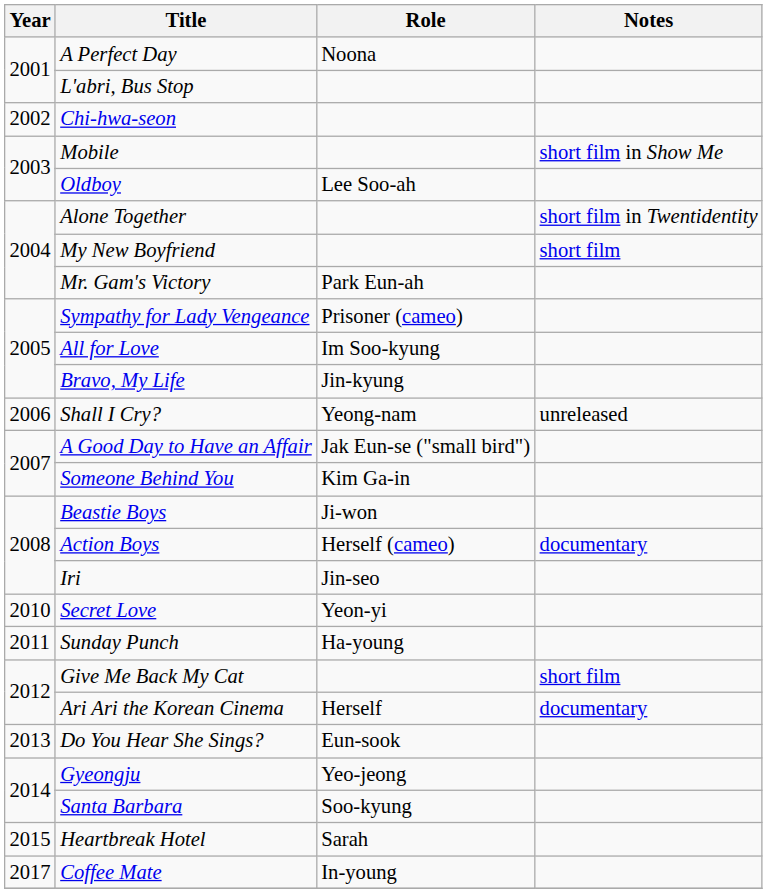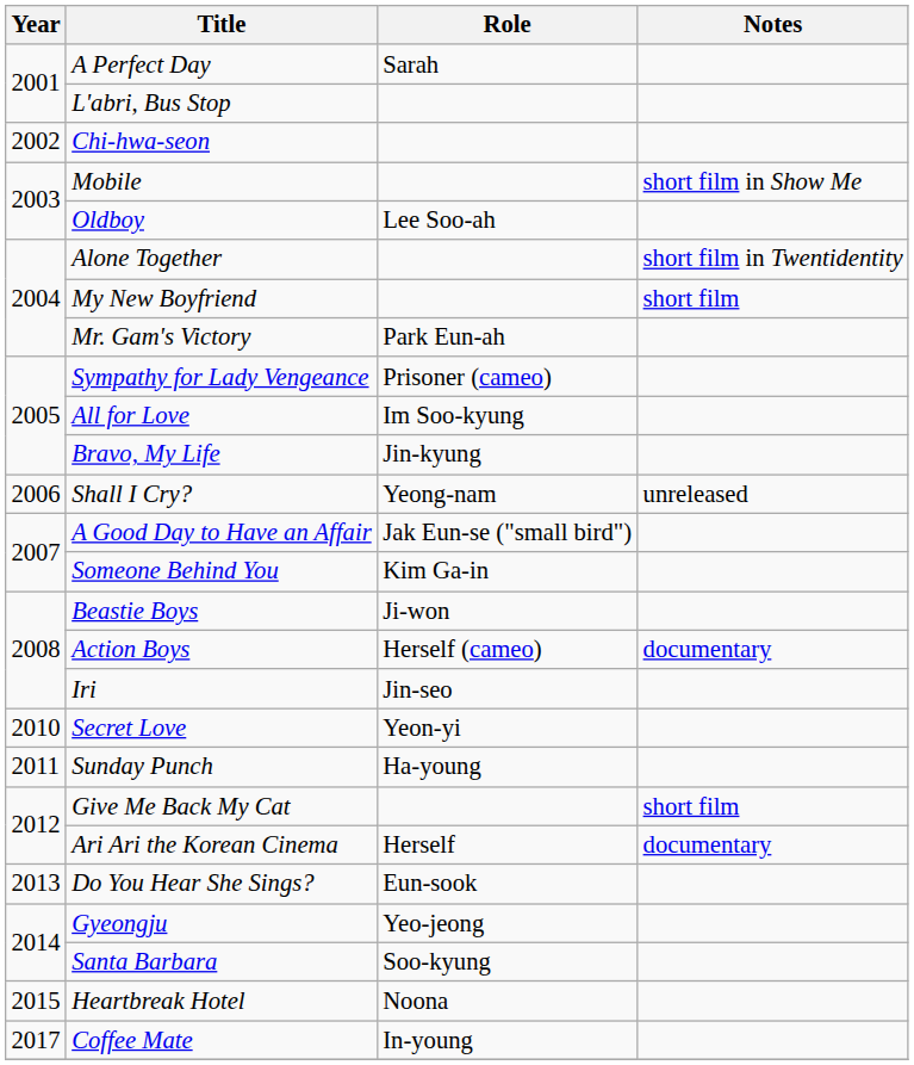 <table class="wikitable sortable">
 <tr>
 <th>Year</th>
 <th>Title</th>
 <th>Role</th>
 <th class="unsortable">Notes</th>
 </tr>
 <tr>
 <td rowspan=2>2001</td>
 <td><em>A Perfect Day</em></td>
-<td>Noona</td>
+<td>Sarah</td>
 <td></td>
 </tr>
 <tr>
 <td><em>L'abri, Bus Stop</em></td>
 <td></td>
 <td></td>
 </tr>
 <tr>
 <td>2002</td>
 <td><em><a href='#'>Chi-hwa-seon</a></em></td>
 <td></td>
 <td></td>
 </tr>
 <tr>
 <td rowspan=2>2003</td>
 <td><em>Mobile</em></td>
 <td></td>
 <td><a href='#'>short film</a> in <em>Show Me</em></td>
 </tr>
 <tr>
 <td><em><a href='#'>Oldboy</a></em></td>
 <td>Lee Soo-ah</td>
 <td></td>
 </tr>
 <tr>
 <td rowspan=3>2004</td>
 <td><em>Alone Together</em></td>
 <td></td>
 <td><a href='#'>short film</a> in <em>Twentidentity</em></td>
 </tr>
 <tr>
 <td><em>My New Boyfriend</em></td>
 <td></td>
 <td><a href='#'>short film</a></td>
 </tr>
 <tr>
 <td><em>Mr. Gam's Victory</em></td>
 <td>Park Eun-ah</td>
 <td></td>
 </tr>
 <tr>
 <td rowspan=3>2005</td>
 <td><em><a href='#'>Sympathy for Lady Vengeance</a></em></td>
 <td>Prisoner (<a href='#'>cameo</a>)</td>
 <td></td>
 </tr>
 <tr>
 <td><em><a href='#'>All for Love</a></em></td>
 <td>Im Soo-kyung</td>
 <td></td>
 </tr>
 <tr>
 <td><em><a href='#'>Bravo, My Life</a></em></td>
 <td>Jin-kyung</td>
 <td></td>
 </tr>
 <tr>
 <td>2006</td>
 <td><em>Shall I Cry?</em></td>
 <td>Yeong-nam</td>
 <td>unreleased</td>
 </tr>
 <tr>
 <td rowspan=2>2007</td>
 <td><em><a href='#'>A Good Day to Have an Affair</a></em></td>
 <td>Jak Eun-se ("small bird")</td>
 <td></td>
 </tr>
 <tr>
 <td><em><a href='#'>Someone Behind You</a></em></td>
 <td>Kim Ga-in</td>
 <td></td>
 </tr>
 <tr>
 <td rowspan=3>2008</td>
 <td><em><a href='#'>Beastie Boys</a></em></td>
 <td>Ji-won</td>
 <td></td>
 </tr>
 <tr>
 <td><em><a href='#'>Action Boys</a></em></td>
 <td>Herself (<a href='#'>cameo</a>)</td>
 <td><a href='#'>documentary</a></td>
 </tr>
 <tr>
 <td><em>Iri</em></td>
 <td>Jin-seo</td>
 <td></td>
 </tr>
 <tr>
 <td>2010</td>
 <td><em><a href='#'>Secret Love</a></em></td>
 <td>Yeon-yi</td>
 <td></td>
 </tr>
 <tr>
 <td>2011</td>
 <td><em>Sunday Punch</em></td>
 <td>Ha-young</td>
 <td></td>
 </tr>
 <tr>
 <td rowspan=2>2012</td>
 <td><em>Give Me Back My Cat</em></td>
 <td></td>
 <td><a href='#'>short film</a></td>
 </tr>
 <tr>
 <td><em>Ari Ari the Korean Cinema</em></td>
 <td>Herself</td>
 <td><a href='#'>documentary</a></td>
 </tr>
 <tr>
 <td>2013</td>
 <td><em>Do You Hear She Sings?</em></td>
 <td>Eun-sook</td>
 <td></td>
 </tr>
 <tr>
 <td rowspan=2>2014</td>
 <td><em><a href='#'>Gyeongju</a></em></td>
 <td>Yeo-jeong</td>
 <td></td>
 </tr>
 <tr>
 <td><em><a href='#'>Santa Barbara</a></em></td>
 <td>Soo-kyung</td>
 <td></td>
 </tr>
 <tr>
 <td>2015</td>
 <td><em>Heartbreak Hotel</em></td>
-<td>Sarah</td>
+<td>Noona</td>
 <td></td>
 </tr>
 <tr>
 <td>2017</td>
 <td><em><a href='#'>Coffee Mate</a></em></td>
 <td>In-young</td>
 <td></td>
 </tr>
 <tr>
 </tr>
 </table>
